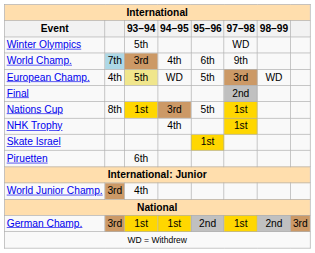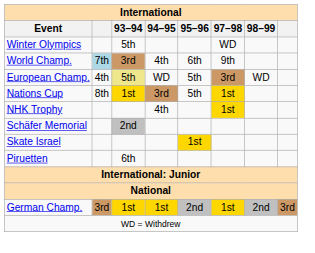 <table class="wikitable" style="text-align:center">
 <tr>
 <th style="background-color: #ffdead; " colspan=8 align=center>International</th>
 </tr>
 <tr>
 <th>Event</th>
 <th></th>
 <th>93–94</th>
 <th>94–95</th>
 <th>95–96</th>
 <th>97–98</th>
 <th>98–99</th>
 <th></th>
 </tr>
 <tr>
 <td align=left><a href='#'>Winter Olympics</a></td>
 <td></td>
 <td>5th</td>
 <td></td>
 <td></td>
 <td>WD</td>
 <td></td>
 <td></td>
 </tr>
 <tr>
 <td align=left><a href='#'>World Champ.</a></td>
 <td style="background: lightblue;">7th</td>
 <td bgcolor=cc9966>3rd</td>
 <td>4th</td>
 <td>6th</td>
 <td>9th</td>
 <td></td>
 <td></td>
 </tr>
 <tr>
 <td align=left><a href='#'>European Champ.</a></td>
 <td>4th</td>
 <td style="background: khaki;">5th</td>
 <td>WD</td>
 <td>5th</td>
 <td bgcolor=cc9966>3rd</td>
 <td>WD</td>
 <td></td>
 </tr>
 <tr>
-<td align=left> <a href='#'>Final</a></td>
-<td></td>
-<td></td>
-<td></td>
-<td></td>
-<td bgcolor=silver>2nd</td>
-<td></td>
-<td></td>
-</tr>
-<tr>
 <td align=left> <a href='#'>Nations Cup</a></td>
 <td>8th</td>
 <td bgcolor=gold>1st</td>
 <td bgcolor=cc9966>3rd</td>
 <td>5th</td>
 <td bgcolor=gold>1st</td>
 <td></td>
 <td></td>
 </tr>
 <tr>
 <td align=left> <a href='#'>NHK Trophy</a></td>
 <td></td>
 <td></td>
 <td>4th</td>
 <td></td>
 <td bgcolor=gold>1st</td>
+<td></td>
+<td></td>
+</tr>
+<tr>
+<td align=left><a href='#'>Schäfer Memorial</a></td>
+<td></td>
+<td bgcolor=silver>2nd</td>
+<td></td>
+<td></td>
+<td></td>
 <td></td>
 <td></td>
 </tr>
 <tr>
 <td align=left><a href='#'>Skate Israel</a></td>
 <td></td>
 <td></td>
 <td></td>
 <td bgcolor=gold>1st</td>
 <td></td>
 <td></td>
 <td></td>
 </tr>
 <tr>
 <td align=left><a href='#'>Piruetten</a></td>
 <td></td>
 <td>6th</td>
 <td></td>
 <td></td>
 <td></td>
 <td></td>
 <td></td>
 </tr>
 <tr>
 <th style="background-color: #ffdead; " colspan=8 align=center>International: Junior</th>
 </tr>
 <tr>
-<td align=left><a href='#'>World Junior Champ.</a></td>
-<td bgcolor=cc9966>3rd</td>
-<td>4th</td>
-<td></td>
-<td></td>
-<td></td>
-<td></td>
-<td></td>
-</tr>
-<tr>
 <th style="background-color: #ffdead; " colspan=8 align=center>National</th>
 </tr>
 <tr>
 <td align=left><a href='#'>German Champ.</a></td>
 <td bgcolor=cc9966>3rd</td>
 <td bgcolor=gold>1st</td>
 <td bgcolor=gold>1st</td>
 <td bgcolor=silver>2nd</td>
 <td bgcolor=gold>1st</td>
 <td bgcolor=silver>2nd</td>
 <td bgcolor=cc9966>3rd</td>
 </tr>
 <tr>
 <td colspan=8 align=center><small> WD = Withdrew </small></td>
 </tr>
 </table>
